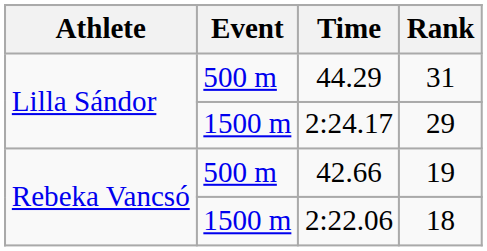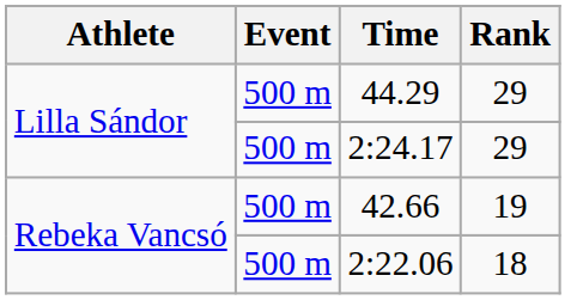 <table class="wikitable" style="font-size:90%">
 <tr>
 <th>Athlete</th>
 <th>Event</th>
 <th>Time</th>
 <th>Rank</th>
 </tr>
 <tr align=center>
 <td align=left rowspan=2><a href='#'>Lilla Sándor</a></td>
 <td align=left><a href='#'>500 m</a></td>
 <td>44.29</td>
-<td>31</td>
+<td>29</td>
 </tr>
 <tr align=center>
-<td align=left><a href='#'>1500 m</a></td>
+<td align=left><a href='#'>500 m</a></td>
 <td>2:24.17</td>
 <td>29</td>
 </tr>
 <tr align=center>
 <td align=left rowspan=2><a href='#'>Rebeka Vancsó</a></td>
 <td align=left><a href='#'>500 m</a></td>
 <td>42.66</td>
 <td>19</td>
 </tr>
 <tr align=center>
-<td align=left><a href='#'>1500 m</a></td>
+<td align=left><a href='#'>500 m</a></td>
 <td>2:22.06</td>
 <td>18</td>
 </tr>
 </table>
